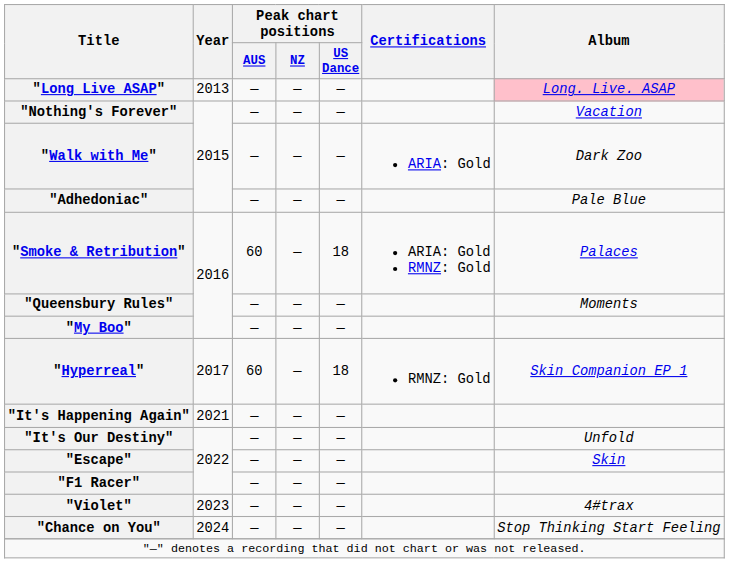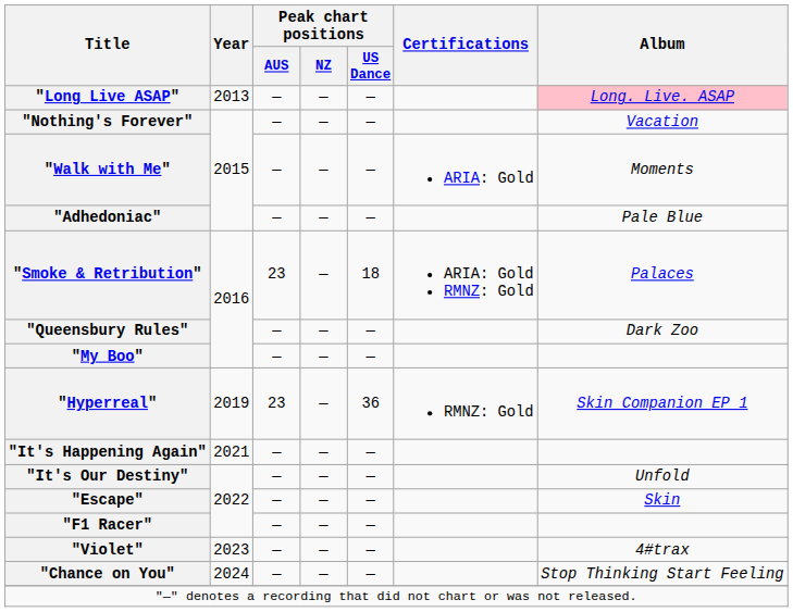 <table class="wikitable plainrowheaders" style="text-align:center;">
 <tr>
 <th scope="col" rowspan="2">Title</th>
 <th scope="col" rowspan="2">Year</th>
 <th scope="col" colspan="3">Peak chart positions</th>
 <th scope="col" rowspan="2"><a href='#'>Certifications</a></th>
 <th scope="col" rowspan="2">Album</th>
 </tr>
 <tr>
 <th scope="col" style="width:3em;font-size:90%;"><a href='#'>AUS</a><br></th>
 <th scope="col" style="width:3em;font-size:90%;"><a href='#'>NZ</a><br></th>
 <th scope="col" style="width:3em;font-size:90%;"><a href='#'>US<br>Dance</a><br></th>
 </tr>
 <tr>
 <th scope="row">"<a href='#'>Long Live ASAP</a>"<br></th>
 <td>2013</td>
 <td>—</td>
 <td>—</td>
 <td>—</td>
 <td></td>
 <td style="background: pink;"><em><a href='#'>Long. Live. ASAP</a></em></td>
 </tr>
 <tr>
 <th scope="row">"Nothing's Forever"<br></th>
 <td rowspan="3">2015</td>
 <td>—</td>
 <td>—</td>
 <td>—</td>
 <td></td>
 <td><em><a href='#'>Vacation</a></em></td>
 </tr>
 <tr>
 <th scope="row">"<a href='#'>Walk with Me</a>"<br></th>
 <td>—</td>
 <td>—</td>
 <td>—</td>
 <td><br><ul><li><a href='#'>ARIA</a>: Gold</li></ul></td>
-<td><em>Dark Zoo</em></td>
+<td><em>Moments</em></td>
 </tr>
 <tr>
 <th scope="row">"Adhedoniac"<br></th>
 <td>—</td>
 <td>—</td>
 <td>—</td>
 <td></td>
 <td><em>Pale Blue</em></td>
 </tr>
 <tr>
 <th scope="row">"<a href='#'>Smoke & Retribution</a>"<br></th>
 <td rowspan="3">2016</td>
-<td>60</td>
+<td>23</td>
 <td>—</td>
 <td>18</td>
 <td><br><ul><li>ARIA: Gold</li><li><a href='#'>RMNZ</a>: Gold</li></ul></td>
 <td><em><a href='#'>Palaces</a></em></td>
 </tr>
 <tr>
 <th scope="row">"Queensbury Rules"<br></th>
 <td>—</td>
 <td>—</td>
 <td>—</td>
 <td></td>
-<td><em>Moments</em></td>
+<td><em>Dark Zoo</em></td>
 </tr>
 <tr>
 <th scope="row">"<a href='#'>My Boo</a>"<br></th>
 <td>—</td>
 <td>—</td>
 <td>—</td>
 <td></td>
 <td></td>
 </tr>
 <tr>
 <th scope="row">"<a href='#'>Hyperreal</a>"<br></th>
-<td>2017</td>
-<td>60</td>
+<td>2019</td>
+<td>23</td>
 <td>—</td>
-<td>18</td>
+<td>36</td>
 <td><br><ul><li>RMNZ: Gold</li></ul></td>
 <td><em><a href='#'>Skin Companion EP 1</a></em></td>
 </tr>
 <tr>
 <th scope="row">"It's Happening Again"<br></th>
 <td>2021</td>
 <td>—</td>
 <td>—</td>
 <td>—</td>
 <td></td>
 <td></td>
 </tr>
 <tr>
 <th scope="row">"It's Our Destiny"<br></th>
 <td rowspan="3">2022</td>
 <td>—</td>
 <td>—</td>
 <td>—</td>
 <td></td>
 <td><em>Unfold</em></td>
 </tr>
 <tr>
 <th scope="row">"Escape"<br></th>
 <td>—</td>
 <td>—</td>
 <td>—</td>
 <td></td>
 <td><em><a href='#'>Skin</a></em></td>
 </tr>
 <tr>
 <th scope="row">"F1 Racer"<br></th>
 <td>—</td>
 <td>—</td>
 <td>—</td>
 <td></td>
 <td><em></em></td>
 </tr>
 <tr>
 <th scope="row">"Violet"<br></th>
 <td>2023</td>
 <td>—</td>
 <td>—</td>
 <td>—</td>
 <td></td>
 <td><em>4#trax</em></td>
 </tr>
 <tr>
 <th scope="row">"Chance on You"<br></th>
 <td>2024</td>
 <td>—</td>
 <td>—</td>
 <td>—</td>
 <td></td>
 <td><em>Stop Thinking Start Feeling</em></td>
 </tr>
 <tr>
 </tr>
 <tr>
 <td colspan="13" style="font-size:85%">"—" denotes a recording that did not chart or was not released.</td>
 </tr>
 </table>
